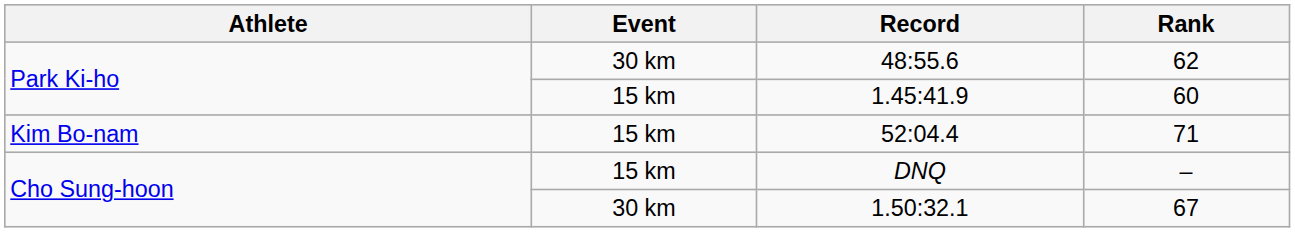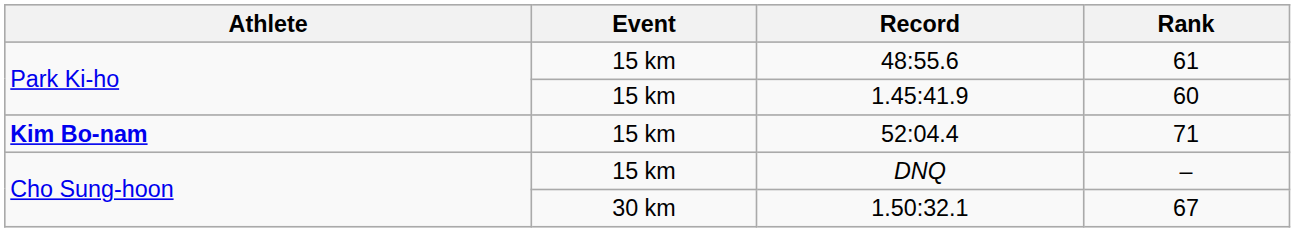 <table class=wikitable style="font-size:90%; text-align:center; width:40%">
 <tr>
 <th>Athlete</th>
 <th>Event</th>
 <th>Record</th>
 <th>Rank</th>
 </tr>
 <tr>
 <td rowspan=2 align=left><a href='#'>Park Ki-ho</a></td>
-<td>30 km</td>
+<td>15 km</td>
 <td>48:55.6</td>
-<td>62</td>
+<td>61</td>
 </tr>
 <tr>
 <td>15 km</td>
 <td>1.45:41.9</td>
 <td>60</td>
 </tr>
 <tr>
-<td rowspan=1 align=left><a href='#'>Kim Bo-nam</a></td>
+<td rowspan=1 align=left><strong><a href='#'>Kim Bo-nam</a></strong></td>
 <td>15 km</td>
 <td>52:04.4</td>
 <td>71</td>
 </tr>
 <tr>
 <td rowspan=2 align=left><a href='#'>Cho Sung-hoon</a></td>
 <td>15 km</td>
 <td><em>DNQ</em></td>
 <td>–</td>
 </tr>
 <tr>
 <td>30 km</td>
 <td>1.50:32.1</td>
 <td>67</td>
 </tr>
 </table>
